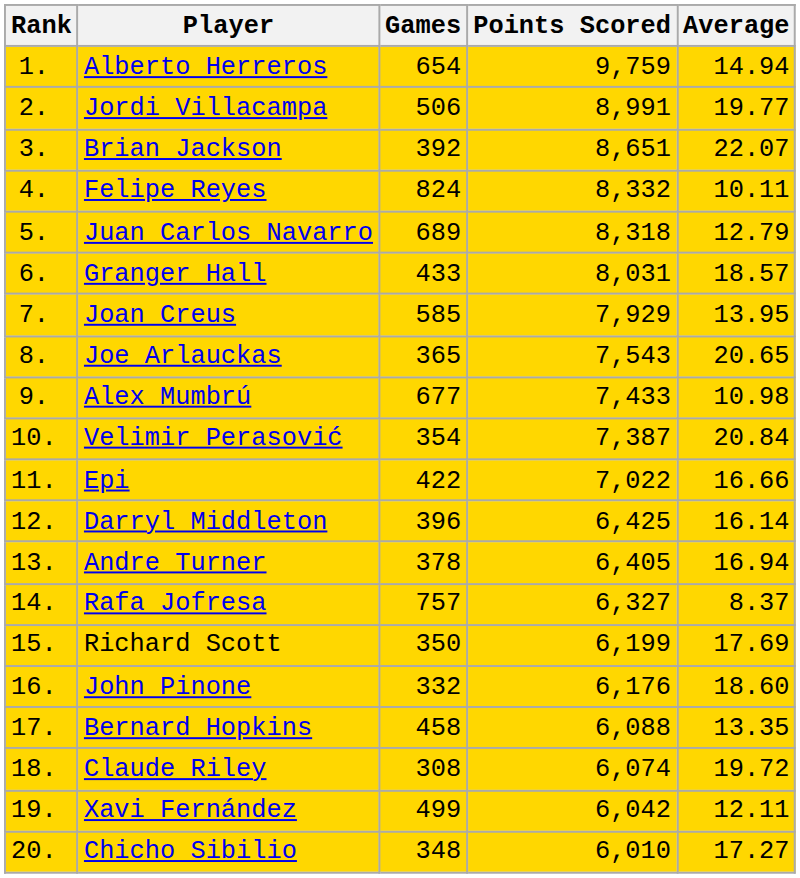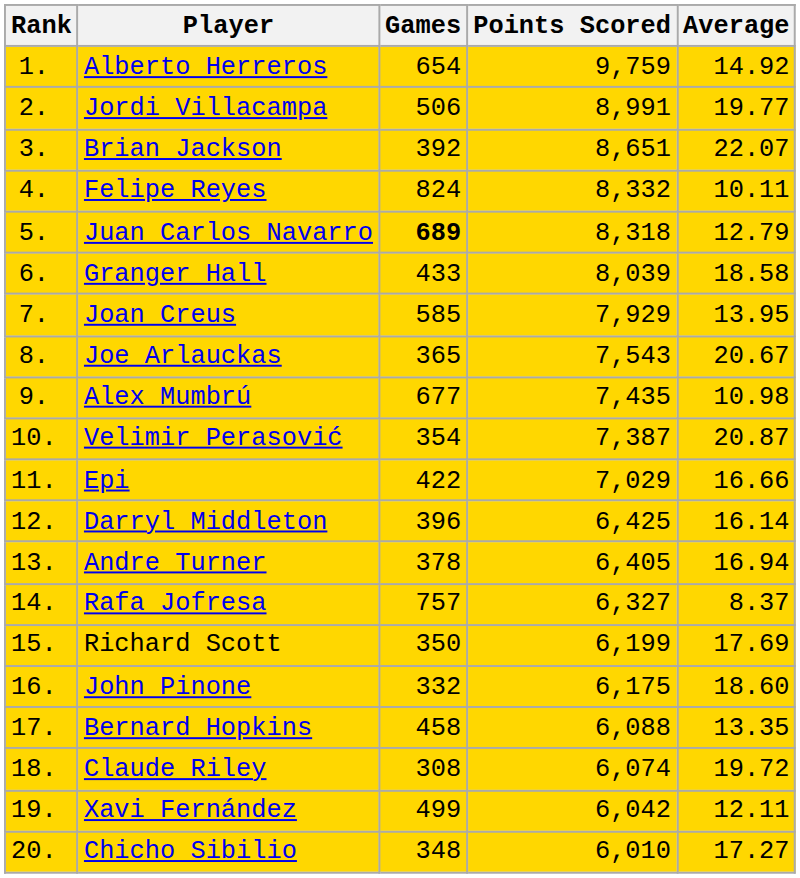 <table class="wikitable sortable">
 <tr>
 <th>Rank</th>
 <th>Player</th>
 <th>Games</th>
 <th>Points Scored</th>
 <th>Average</th>
 </tr>
 <tr style="background:gold;">
 <td style="text-align:center;">1. </td>
 <td style="text-align:left;"> <a href='#'>Alberto Herreros</a></td>
 <td style="text-align:right;"> 654</td>
 <td style="text-align:right;"> 9,759</td>
-<td style="text-align:right;"> 14.94</td>
+<td style="text-align:right;"> 14.92</td>
 </tr>
 <tr style="background:gold;">
 <td style="text-align:center;">2. </td>
 <td style="text-align:left;"> <a href='#'>Jordi Villacampa</a></td>
 <td style="text-align:right;"> 506</td>
 <td style="text-align:right;"> 8,991</td>
 <td style="text-align:right;"> 19.77</td>
 </tr>
 <tr style="background:gold;">
 <td style="text-align:center;">3. </td>
 <td style="text-align:left;"> <a href='#'>Brian Jackson</a></td>
 <td style="text-align:right;"> 392</td>
 <td style="text-align:right;"> 8,651</td>
 <td style="text-align:right;"> 22.07</td>
 </tr>
 <tr style="background:gold;">
 <td style="text-align:center;">4. </td>
 <td style="text-align:left;"> <a href='#'>Felipe Reyes</a></td>
 <td style="text-align:right;"> 824</td>
 <td style="text-align:right;"> 8,332</td>
 <td style="text-align:right;"> 10.11</td>
 </tr>
 <tr style="background:gold;">
 <td style="text-align:center;">5. </td>
 <td style="text-align:left;"> <a href='#'>Juan Carlos Navarro</a></td>
-<td style="text-align:right;"> 689</td>
+<td style="text-align:right;"><strong> 689</strong></td>
 <td style="text-align:right;"> 8,318</td>
 <td style="text-align:right;"> 12.79</td>
 </tr>
 <tr style="background:gold;">
 <td style="text-align:center;">6. </td>
 <td style="text-align:left;"> <a href='#'>Granger Hall</a></td>
 <td style="text-align:right;"> 433</td>
-<td style="text-align:right;"> 8,031</td>
-<td style="text-align:right;"> 18.57</td>
+<td style="text-align:right;"> 8,039</td>
+<td style="text-align:right;"> 18.58</td>
 </tr>
 <tr style="background:gold;">
 <td style="text-align:center;">7. </td>
 <td style="text-align:left;"> <a href='#'>Joan Creus</a></td>
 <td style="text-align:right;"> 585</td>
 <td style="text-align:right;"> 7,929</td>
 <td style="text-align:right;"> 13.95</td>
 </tr>
 <tr style="background:gold;">
 <td style="text-align:center;">8. </td>
 <td style="text-align:left;"> <a href='#'>Joe Arlauckas</a></td>
 <td style="text-align:right;"> 365</td>
 <td style="text-align:right;"> 7,543</td>
-<td style="text-align:right;"> 20.65</td>
+<td style="text-align:right;"> 20.67</td>
 </tr>
 <tr style="background:gold;">
 <td style="text-align:center;">9. </td>
 <td style="text-align:left;"> <a href='#'>Alex Mumbrú</a></td>
 <td style="text-align:right;"> 677</td>
-<td style="text-align:right;"> 7,433</td>
+<td style="text-align:right;"> 7,435</td>
 <td style="text-align:right;"> 10.98</td>
 </tr>
 <tr style="background:gold;">
 <td style="text-align:center;">10. </td>
 <td style="text-align:left;"> <a href='#'>Velimir Perasović</a></td>
 <td style="text-align:right;"> 354</td>
 <td style="text-align:right;"> 7,387</td>
-<td style="text-align:right;"> 20.84</td>
+<td style="text-align:right;"> 20.87</td>
 </tr>
 <tr style="background:gold;">
 <td style="text-align:center;">11. </td>
 <td style="text-align:left;"> <a href='#'>Epi</a></td>
 <td style="text-align:right;"> 422</td>
-<td style="text-align:right;"> 7,022</td>
+<td style="text-align:right;"> 7,029</td>
 <td style="text-align:right;"> 16.66</td>
 </tr>
 <tr style="background:gold;">
 <td style="text-align:center;">12. </td>
 <td style="text-align:left;"> <a href='#'>Darryl Middleton</a></td>
 <td style="text-align:right;"> 396</td>
 <td style="text-align:right;"> 6,425</td>
 <td style="text-align:right;"> 16.14</td>
 </tr>
 <tr style="background:gold;">
 <td style="text-align:center;">13. </td>
 <td style="text-align:left;"> <a href='#'>Andre Turner</a></td>
 <td style="text-align:right;"> 378</td>
 <td style="text-align:right;"> 6,405</td>
 <td style="text-align:right;"> 16.94</td>
 </tr>
 <tr style="background:gold;">
 <td style="text-align:center;">14. </td>
 <td style="text-align:left;"> <a href='#'>Rafa Jofresa</a></td>
 <td style="text-align:right;"> 757</td>
 <td style="text-align:right;"> 6,327</td>
 <td style="text-align:right;"> 8.37</td>
 </tr>
 <tr style="background:gold;">
 <td style="text-align:center;">15. </td>
 <td style="text-align:left;"> Richard Scott</td>
 <td style="text-align:right;"> 350</td>
 <td style="text-align:right;"> 6,199</td>
 <td style="text-align:right;"> 17.69</td>
 </tr>
 <tr style="background:gold;">
 <td style="text-align:center;">16. </td>
 <td style="text-align:left;"> <a href='#'>John Pinone</a></td>
 <td style="text-align:right;"> 332</td>
-<td style="text-align:right;"> 6,176</td>
+<td style="text-align:right;"> 6,175</td>
 <td style="text-align:right;"> 18.60</td>
 </tr>
 <tr style="background:gold;">
 <td style="text-align:center;">17. </td>
 <td style="text-align:left;"> <a href='#'>Bernard Hopkins</a></td>
 <td style="text-align:right;"> 458</td>
 <td style="text-align:right;"> 6,088</td>
 <td style="text-align:right;"> 13.35</td>
 </tr>
 <tr style="background:gold;">
 <td style="text-align:center;">18. </td>
 <td style="text-align:left;"> <a href='#'>Claude Riley</a></td>
 <td style="text-align:right;"> 308</td>
 <td style="text-align:right;"> 6,074</td>
 <td style="text-align:right;"> 19.72</td>
 </tr>
 <tr style="background:gold;">
 <td style="text-align:center;">19. </td>
 <td style="text-align:left;"> <a href='#'>Xavi Fernández</a></td>
 <td style="text-align:right;"> 499</td>
 <td style="text-align:right;"> 6,042</td>
 <td style="text-align:right;"> 12.11</td>
 </tr>
 <tr style="background:gold;">
 <td style="text-align:center;">20. </td>
 <td style="text-align:left;"> <a href='#'>Chicho Sibilio</a></td>
 <td style="text-align:right;"> 348</td>
 <td style="text-align:right;"> 6,010</td>
 <td style="text-align:right;"> 17.27</td>
 </tr>
 </table>
